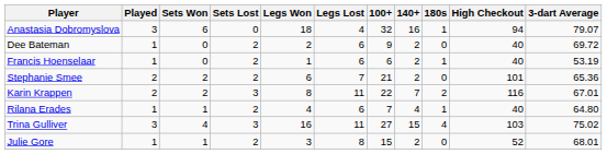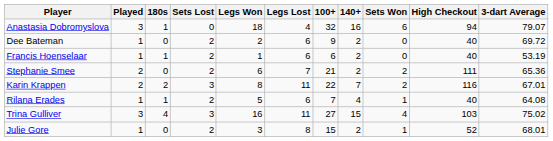 <table class="wikitable sortable" style="font-size: 95%; text-align: right">
 <tr>
 <th>Player</th>
 <th>Played</th>
-<th>Sets Won</th>
+<th>180s</th>
 <th>Sets Lost</th>
 <th>Legs Won</th>
 <th>Legs Lost</th>
 <th>100+</th>
 <th>140+</th>
-<th>180s</th>
+<th>Sets Won</th>
 <th>High Checkout</th>
 <th>3-dart Average</th>
 </tr>
 <tr>
 <td align="left"><a href='#'>Anastasia Dobromyslova</a></td>
 <td>3</td>
-<td>6</td>
+<td>1</td>
 <td>0</td>
 <td>18</td>
 <td>4</td>
 <td>32</td>
 <td>16</td>
-<td>1</td>
+<td>6</td>
 <td>94</td>
 <td>79.07</td>
 </tr>
 <tr>
 <td align="left">Dee Bateman</td>
 <td>1</td>
 <td>0</td>
 <td>2</td>
 <td>2</td>
 <td>6</td>
 <td>9</td>
 <td>2</td>
 <td>0</td>
 <td>40</td>
 <td>69.72</td>
 </tr>
 <tr>
 <td align="left"><a href='#'>Francis Hoenselaar</a></td>
 <td>1</td>
-<td>0</td>
+<td>1</td>
 <td>2</td>
 <td>1</td>
 <td>6</td>
 <td>6</td>
 <td>2</td>
-<td>1</td>
+<td>0</td>
 <td>40</td>
 <td>53.19</td>
 </tr>
 <tr>
 <td align="left"><a href='#'>Stephanie Smee</a></td>
 <td>2</td>
-<td>2</td>
+<td>0</td>
 <td>2</td>
 <td>6</td>
 <td>7</td>
 <td>21</td>
 <td>2</td>
-<td>0</td>
-<td>101</td>
+<td>2</td>
+<td>111</td>
 <td>65.36</td>
 </tr>
 <tr>
 <td align="left"><a href='#'>Karin Krappen</a></td>
 <td>2</td>
 <td>2</td>
 <td>3</td>
 <td>8</td>
 <td>11</td>
 <td>22</td>
 <td>7</td>
 <td>2</td>
 <td>116</td>
 <td>67.01</td>
 </tr>
 <tr>
 <td align="left"><a href='#'>Rilana Erades</a></td>
 <td>1</td>
 <td>1</td>
 <td>2</td>
-<td>4</td>
+<td>5</td>
 <td>6</td>
 <td>7</td>
 <td>4</td>
 <td>1</td>
 <td>40</td>
-<td>64.80</td>
+<td>64.08</td>
 </tr>
 <tr>
 <td align="left"><a href='#'>Trina Gulliver</a></td>
 <td>3</td>
 <td>4</td>
 <td>3</td>
 <td>16</td>
 <td>11</td>
 <td>27</td>
 <td>15</td>
 <td>4</td>
 <td>103</td>
 <td>75.02</td>
 </tr>
 <tr>
 <td align="left"><a href='#'>Julie Gore</a></td>
 <td>1</td>
-<td>1</td>
+<td>0</td>
 <td>2</td>
 <td>3</td>
 <td>8</td>
 <td>15</td>
 <td>2</td>
-<td>0</td>
+<td>1</td>
 <td>52</td>
 <td>68.01</td>
 </tr>
 </table>
